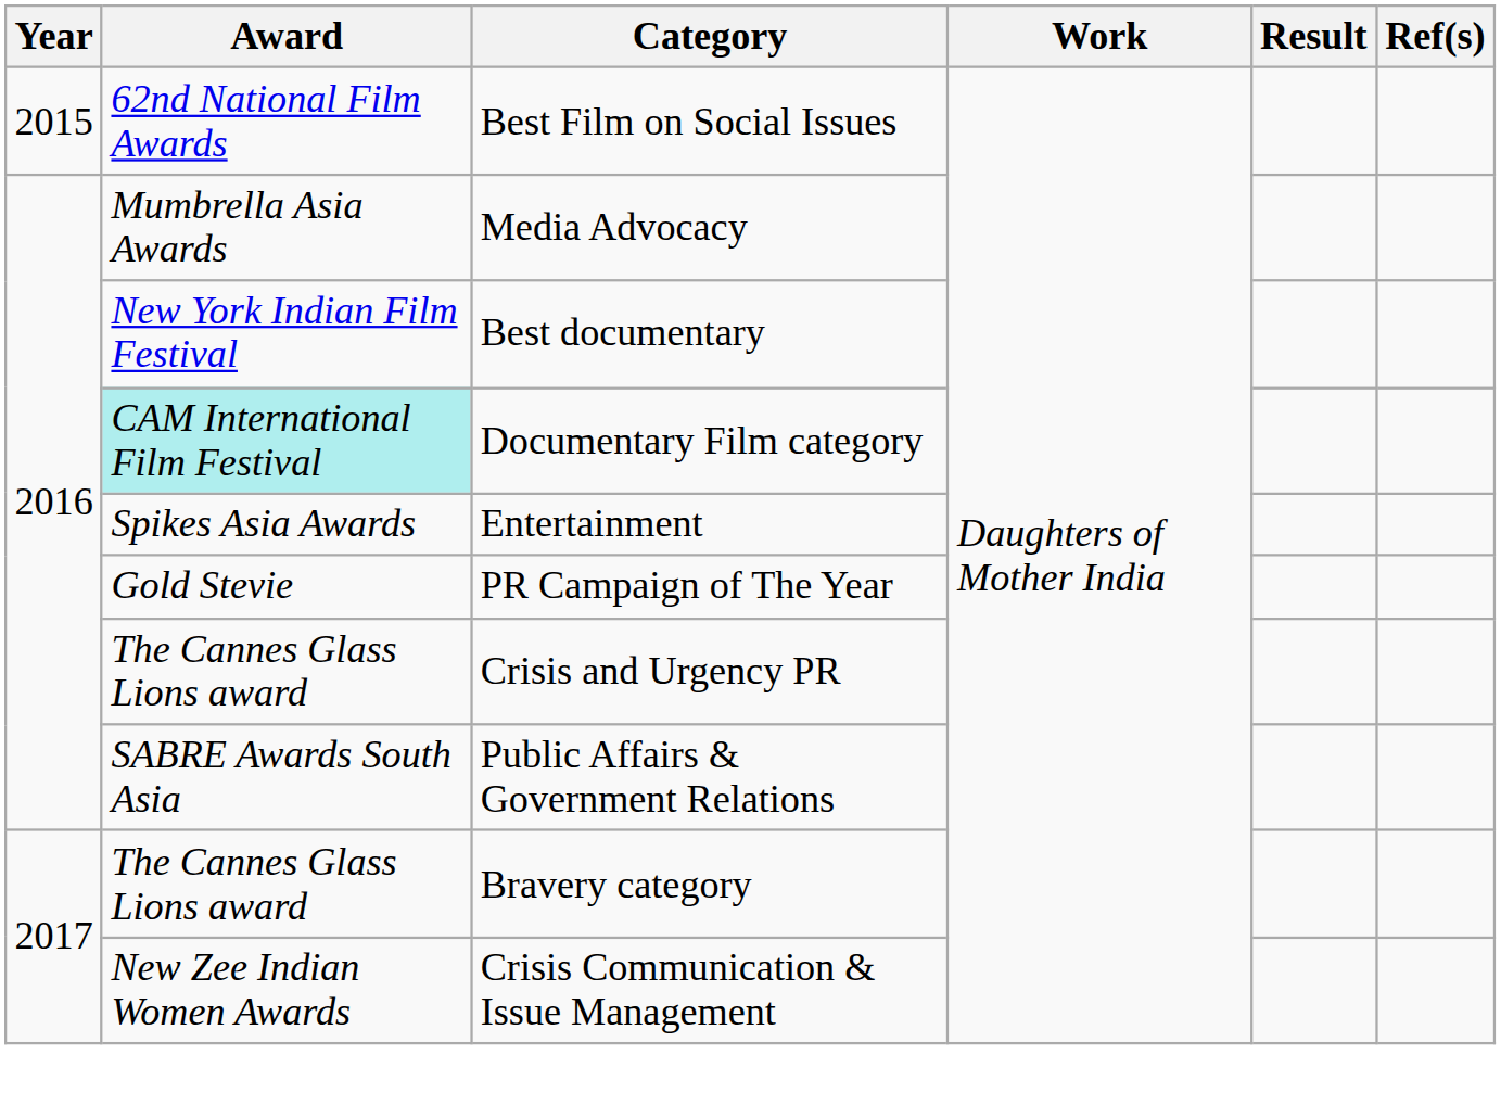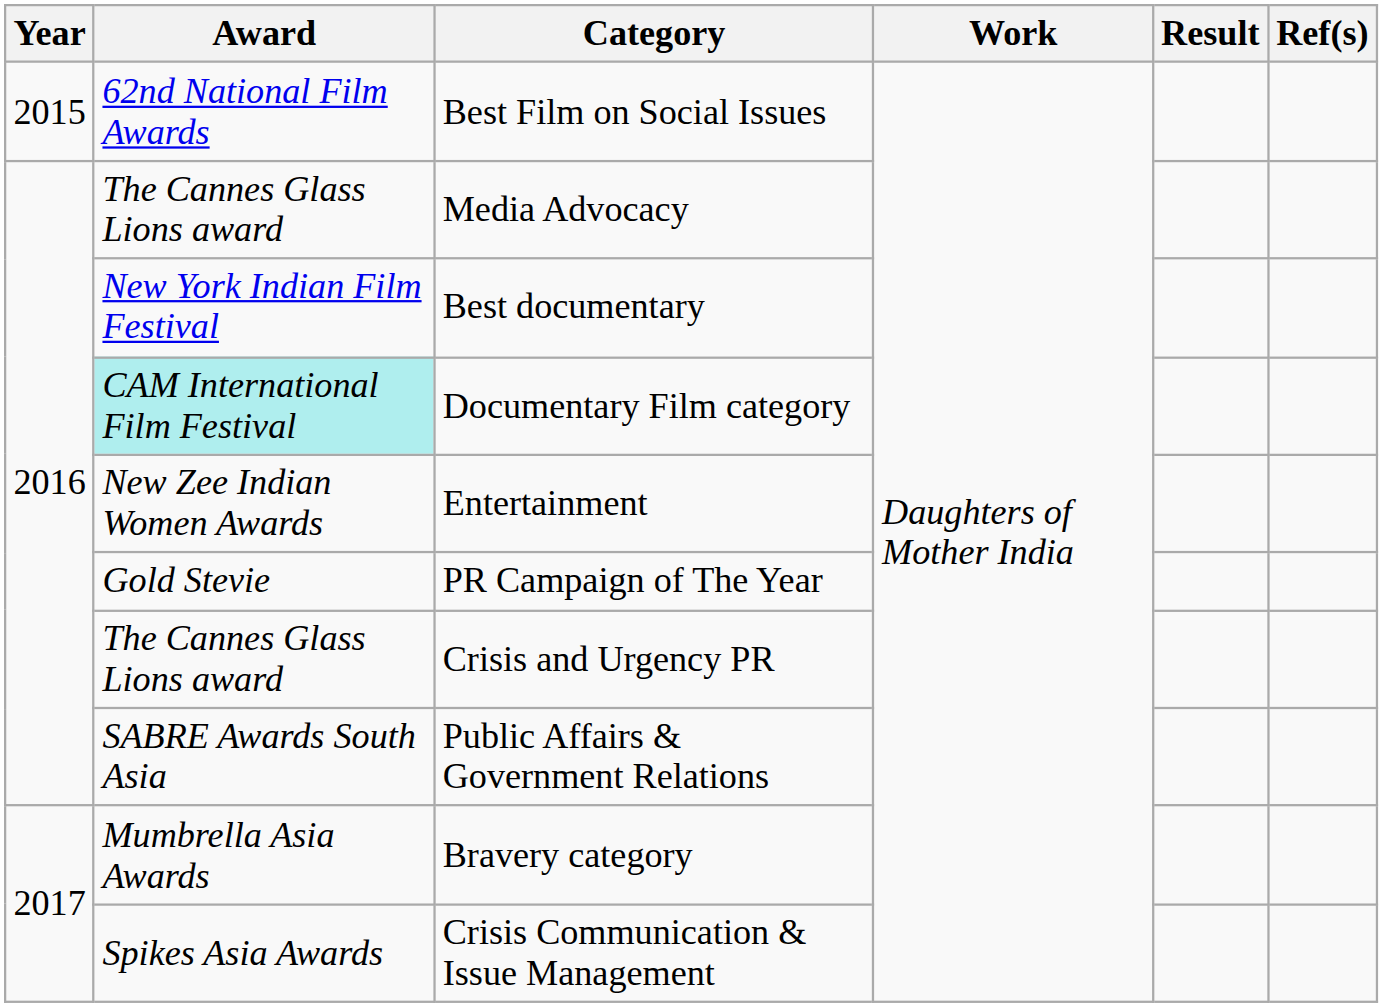 <table class="wikitable">
 <tr>
 <th>Year</th>
 <th>Award</th>
 <th>Category</th>
 <th>Work</th>
 <th>Result</th>
 <th>Ref(s)</th>
 </tr>
 <tr>
 <td rowspan="1">2015</td>
 <td><em><a href='#'>62nd National Film Awards</a></em></td>
 <td>Best Film on Social Issues</td>
 <td rowspan="11"><em>Daughters of Mother India</em></td>
 <td></td>
 <td></td>
 </tr>
 <tr>
 <td rowspan="7">2016</td>
-<td><em>Mumbrella Asia Awards</em></td>
+<td><em>The Cannes Glass Lions award</em></td>
 <td>Media Advocacy</td>
 <td></td>
 <td></td>
 </tr>
 <tr>
 <td><em><a href='#'>New York Indian Film Festival</a></em></td>
 <td>Best documentary</td>
 <td></td>
 <td></td>
 </tr>
 <tr>
 <td style="background: paleturquoise;"><em>CAM International Film Festival</em></td>
 <td>Documentary Film category</td>
 <td></td>
 <td></td>
 </tr>
 <tr>
-<td><em>Spikes Asia Awards</em></td>
+<td><em>New Zee Indian Women Awards</em></td>
 <td>Entertainment</td>
 <td></td>
 <td></td>
 </tr>
 <tr>
 <td><em>Gold Stevie</em></td>
 <td>PR Campaign of The Year</td>
 <td></td>
 <td></td>
 </tr>
 <tr>
 <td><em>The Cannes Glass Lions award</em></td>
 <td>Crisis and Urgency PR</td>
 <td></td>
 <td></td>
 </tr>
 <tr>
 <td><em>SABRE Awards South Asia</em></td>
 <td>Public Affairs & Government Relations</td>
 <td></td>
 <td></td>
 </tr>
 <tr>
 <td rowspan="3">2017</td>
-<td><em>The Cannes Glass Lions award</em></td>
+<td><em>Mumbrella Asia Awards</em></td>
 <td>Bravery category</td>
 <td></td>
 <td></td>
 </tr>
 <tr>
-<td><em>New Zee Indian Women Awards</em></td>
+<td><em>Spikes Asia Awards</em></td>
 <td>Crisis Communication & Issue Management</td>
 <td></td>
 <td></td>
 </tr>
 </table>
